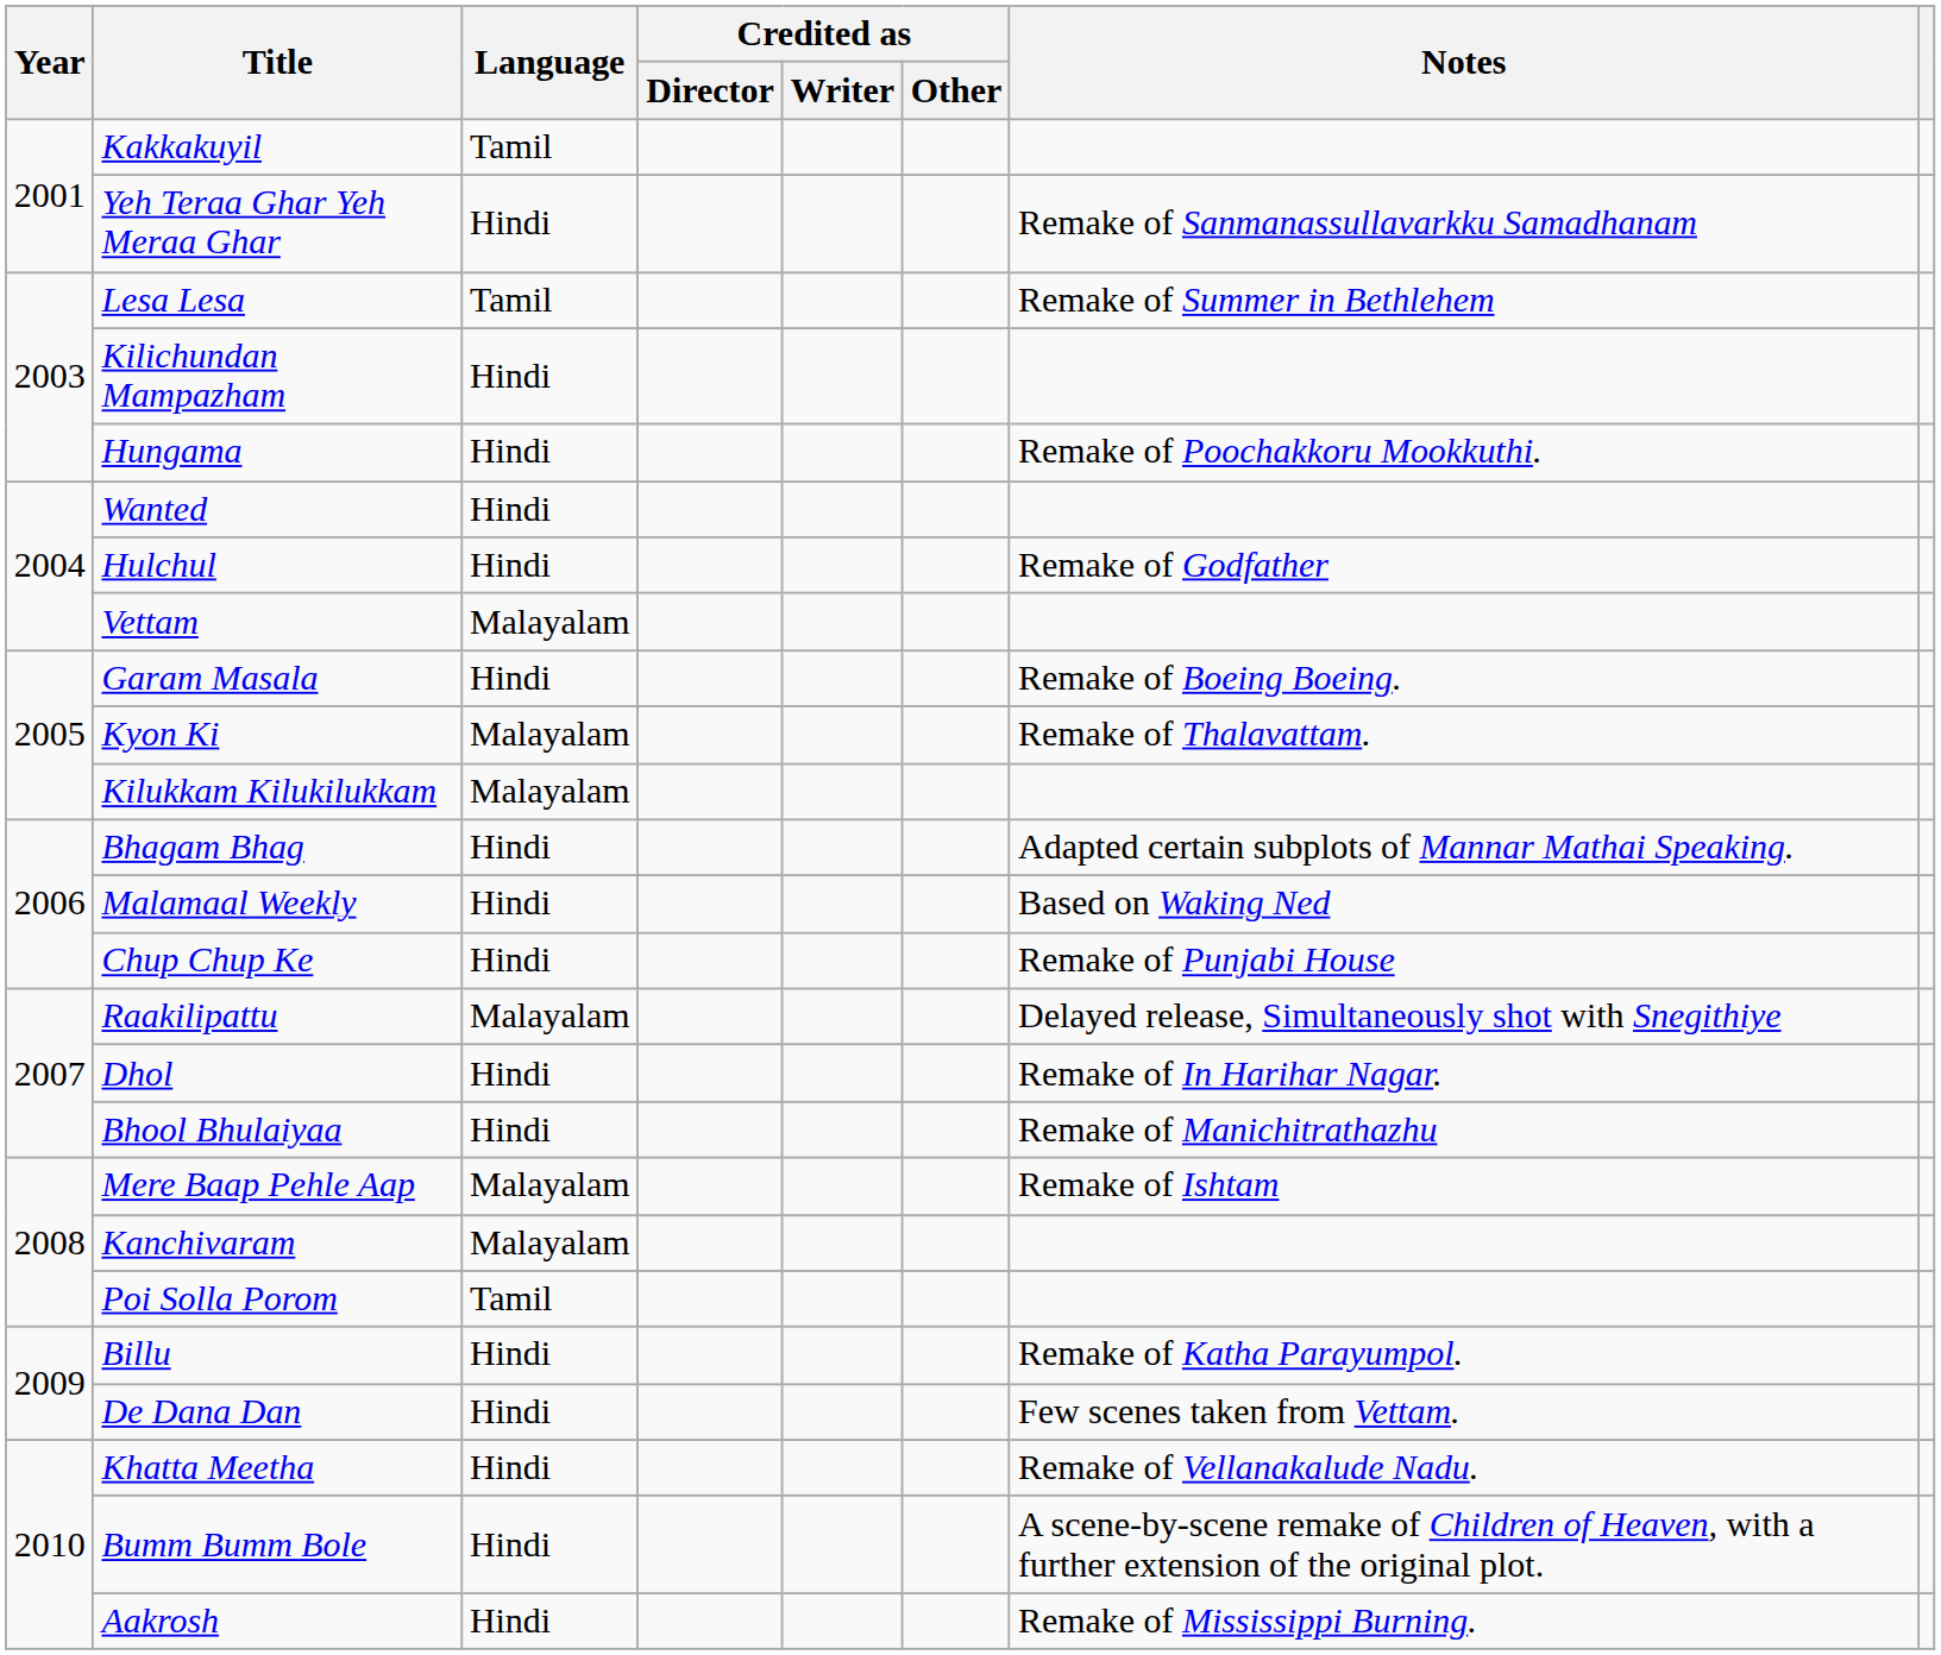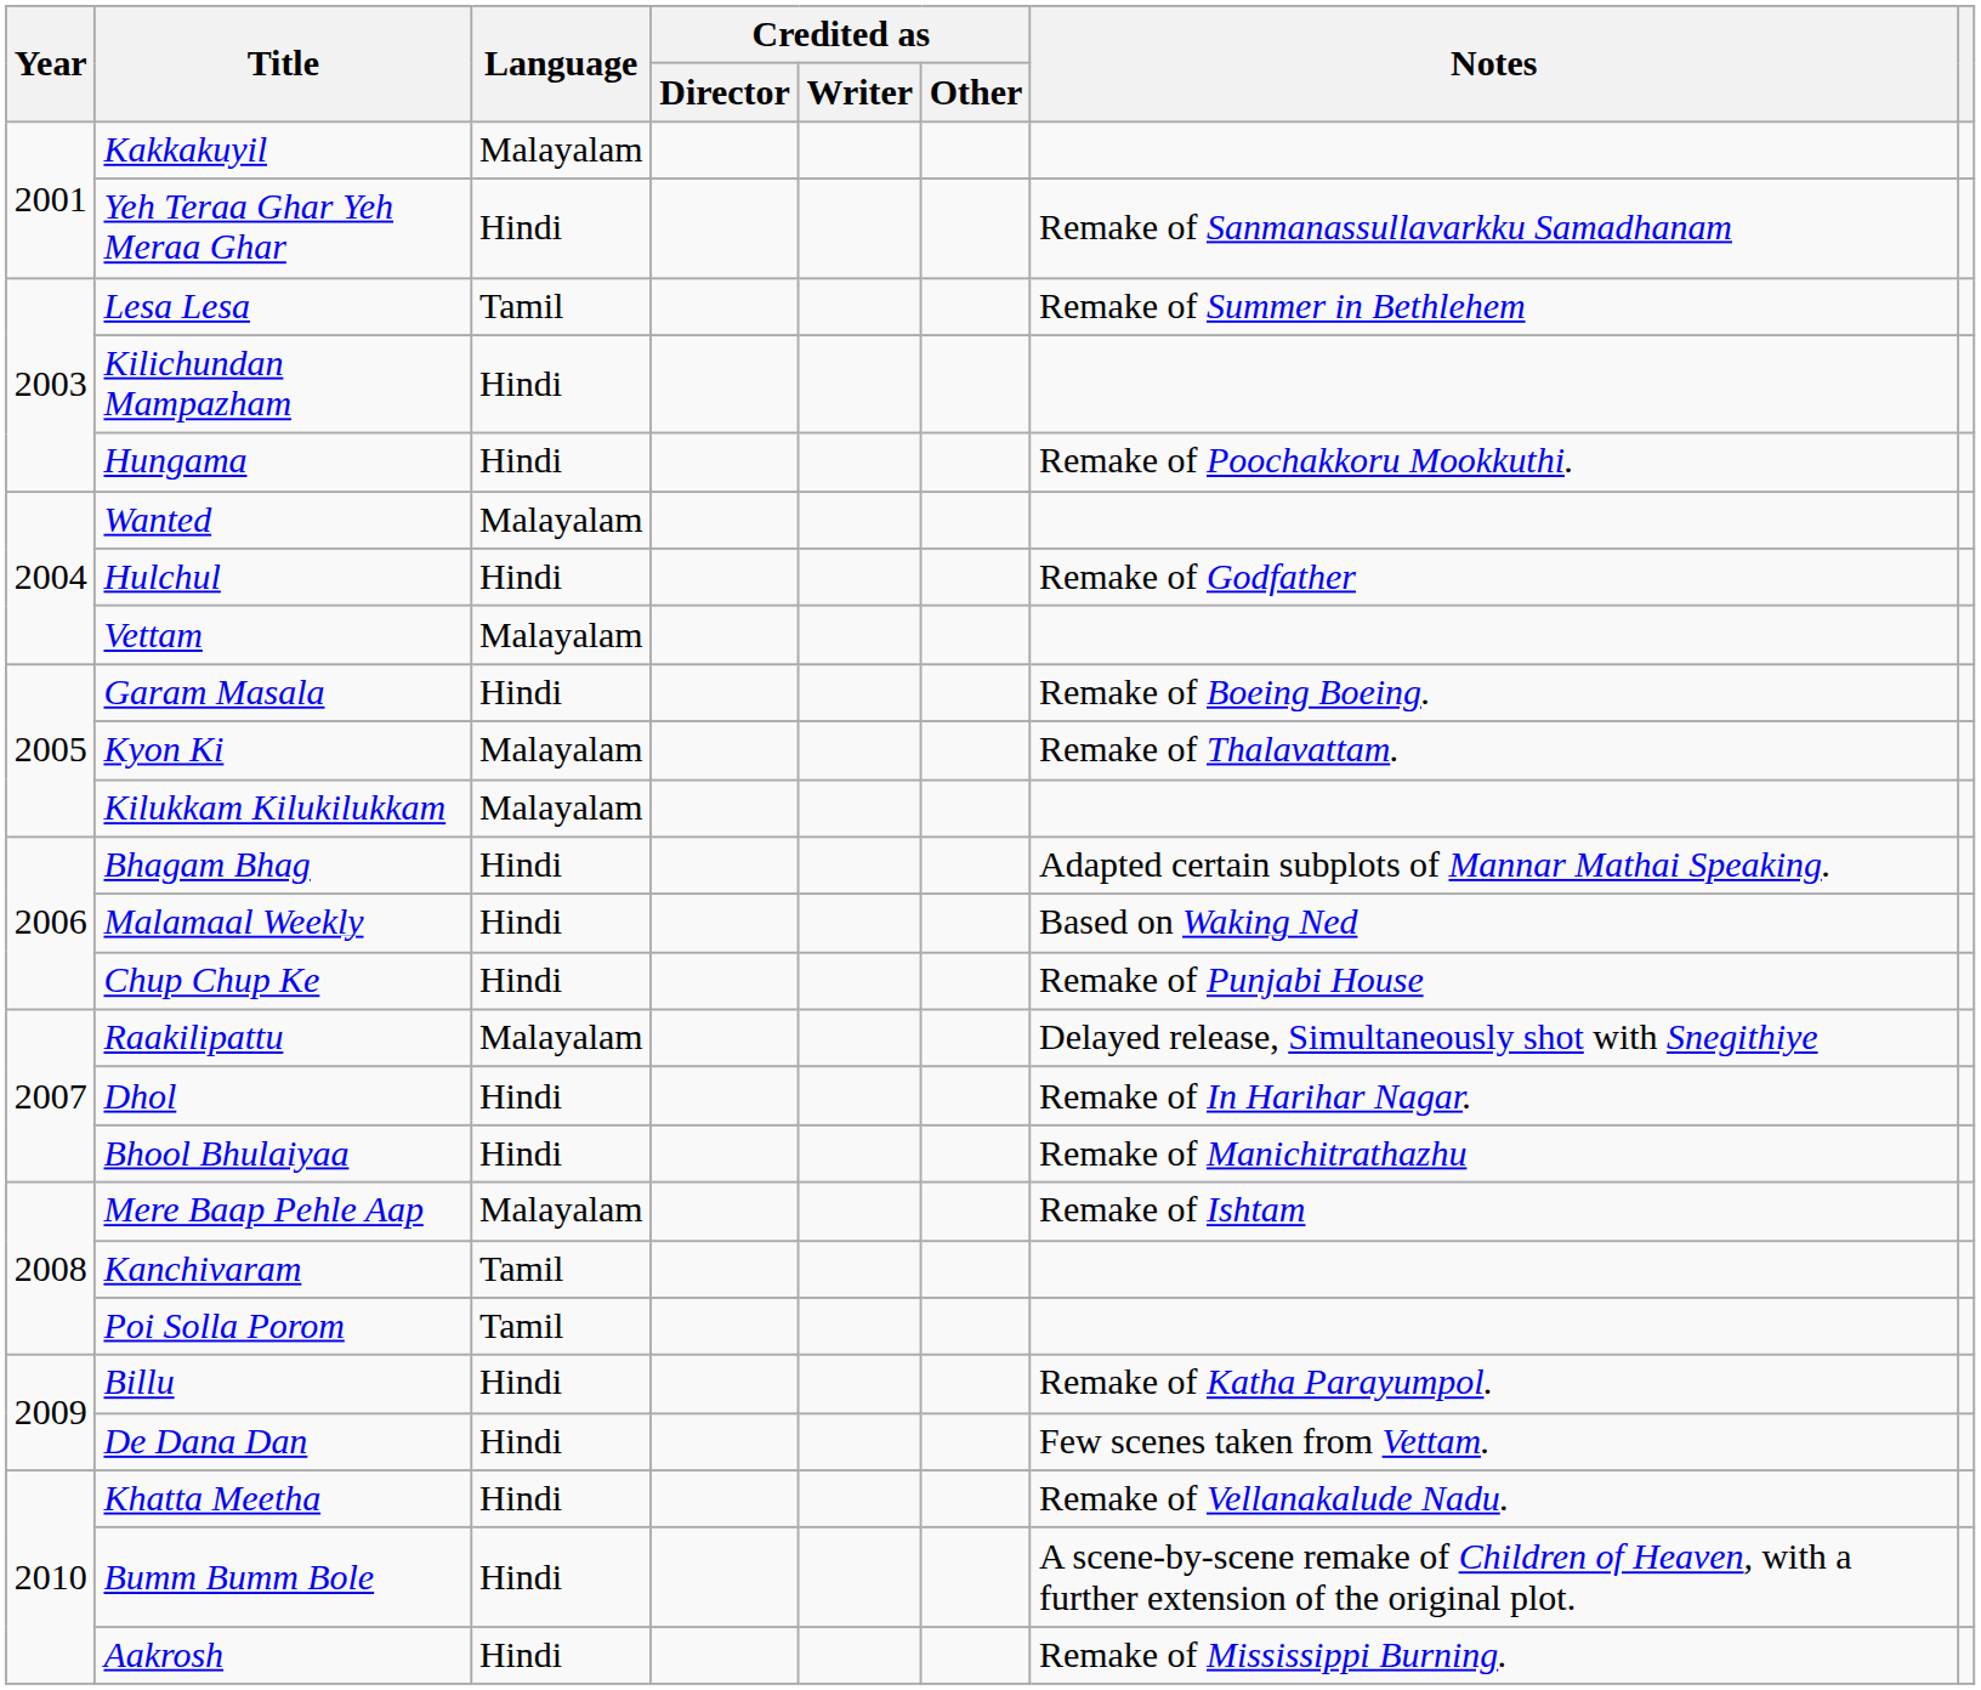 <table class="wikitable sortable">
 <tr>
 <th rowspan="2" scope="col">Year</th>
 <th rowspan="2" scope="col">Title</th>
 <th rowspan="2" scope="col">Language</th>
 <th colspan="3" scope="col">Credited as</th>
 <th rowspan="2">Notes</th>
 <th rowspan="2" scope="col" class="unsortable"></th>
 </tr>
 <tr>
 <th scope="col">Director</th>
 <th scope="col">Writer</th>
 <th scope="col">Other</th>
 </tr>
 <tr>
 <td rowspan="2">2001</td>
 <td><em><a href='#'>Kakkakuyil</a></em></td>
-<td>Tamil</td>
+<td>Malayalam</td>
 <td></td>
 <td></td>
 <td></td>
 <td></td>
 <td></td>
 </tr>
 <tr>
 <td><em><a href='#'>Yeh Teraa Ghar Yeh Meraa Ghar</a></em></td>
 <td>Hindi</td>
 <td></td>
 <td></td>
 <td></td>
 <td>Remake of <em><a href='#'>Sanmanassullavarkku Samadhanam</a></em></td>
 <td></td>
 </tr>
 <tr>
 <td rowspan="3">2003</td>
 <td><em><a href='#'>Lesa Lesa</a></em></td>
 <td>Tamil</td>
 <td></td>
 <td></td>
 <td></td>
 <td>Remake of <em><a href='#'>Summer in Bethlehem</a></em></td>
 <td></td>
 </tr>
 <tr>
 <td><em><a href='#'>Kilichundan Mampazham</a></em></td>
 <td>Hindi</td>
 <td></td>
 <td></td>
 <td></td>
 <td></td>
 <td></td>
 </tr>
 <tr>
 <td><em><a href='#'>Hungama</a></em></td>
 <td>Hindi</td>
 <td></td>
 <td></td>
 <td></td>
 <td>Remake of <em><a href='#'>Poochakkoru Mookkuthi</a>.</em></td>
 <td></td>
 </tr>
 <tr>
 <td rowspan="3">2004</td>
 <td><em><a href='#'>Wanted</a></em></td>
-<td>Hindi</td>
+<td>Malayalam</td>
 <td></td>
 <td></td>
 <td></td>
 <td></td>
 <td></td>
 </tr>
 <tr>
 <td><em><a href='#'>Hulchul</a></em></td>
 <td>Hindi</td>
 <td></td>
 <td></td>
 <td></td>
 <td>Remake of <em><a href='#'>Godfather</a></em></td>
 <td></td>
 </tr>
 <tr>
 <td><em><a href='#'>Vettam</a></em></td>
 <td>Malayalam</td>
 <td></td>
 <td></td>
 <td></td>
 <td></td>
 <td></td>
 </tr>
 <tr>
 <td rowspan="3">2005</td>
 <td><em><a href='#'>Garam Masala</a></em></td>
 <td>Hindi</td>
 <td></td>
 <td></td>
 <td></td>
 <td>Remake of <em><a href='#'>Boeing Boeing</a>.</em></td>
 <td></td>
 </tr>
 <tr>
 <td><em><a href='#'>Kyon Ki</a></em></td>
 <td>Malayalam</td>
 <td></td>
 <td></td>
 <td></td>
 <td>Remake of <em><a href='#'>Thalavattam</a>.</em></td>
 <td></td>
 </tr>
 <tr>
 <td><em><a href='#'>Kilukkam Kilukilukkam</a></em></td>
 <td>Malayalam</td>
 <td></td>
 <td></td>
 <td></td>
 <td></td>
 <td></td>
 </tr>
 <tr>
 <td rowspan="3">2006</td>
 <td><em><a href='#'>Bhagam Bhag</a></em></td>
 <td>Hindi</td>
 <td></td>
 <td></td>
 <td></td>
 <td>Adapted certain subplots of <em><a href='#'>Mannar Mathai Speaking</a>.</em></td>
 <td></td>
 </tr>
 <tr>
 <td><em><a href='#'>Malamaal Weekly</a></em></td>
 <td>Hindi</td>
 <td></td>
 <td></td>
 <td></td>
 <td>Based on <em><a href='#'>Waking Ned</a></em></td>
 <td></td>
 </tr>
 <tr>
 <td><em><a href='#'>Chup Chup Ke</a></em></td>
 <td>Hindi</td>
 <td></td>
 <td></td>
 <td></td>
 <td>Remake of <em><a href='#'>Punjabi House</a></em></td>
 <td></td>
 </tr>
 <tr>
 <td rowspan="3">2007</td>
 <td><em><a href='#'>Raakilipattu</a></em></td>
 <td>Malayalam</td>
 <td></td>
 <td></td>
 <td></td>
 <td>Delayed release, <a href='#'>Simultaneously shot</a> with <em><a href='#'>Snegithiye</a></em></td>
 <td></td>
 </tr>
 <tr>
 <td><em><a href='#'>Dhol</a></em></td>
 <td>Hindi</td>
 <td></td>
 <td></td>
 <td></td>
 <td>Remake of <em><a href='#'>In Harihar Nagar</a>.</em></td>
 <td></td>
 </tr>
 <tr>
 <td><em><a href='#'>Bhool Bhulaiyaa</a></em></td>
 <td>Hindi</td>
 <td></td>
 <td></td>
 <td></td>
 <td>Remake of <em><a href='#'>Manichitrathazhu</a></em></td>
 <td></td>
 </tr>
 <tr>
 <td rowspan="3">2008</td>
 <td><em><a href='#'>Mere Baap Pehle Aap</a></em></td>
 <td>Malayalam</td>
 <td></td>
 <td></td>
 <td></td>
 <td>Remake of <em><a href='#'>Ishtam</a></em></td>
 <td></td>
 </tr>
 <tr>
 <td><em><a href='#'>Kanchivaram</a></em></td>
-<td>Malayalam</td>
+<td>Tamil</td>
 <td></td>
 <td></td>
 <td></td>
 <td></td>
 <td></td>
 </tr>
 <tr>
 <td><em><a href='#'>Poi Solla Porom</a></em></td>
 <td>Tamil</td>
 <td></td>
 <td></td>
 <td></td>
 <td></td>
 <td></td>
 </tr>
 <tr>
 <td rowspan="2">2009</td>
 <td><em><a href='#'>Billu</a></em></td>
 <td>Hindi</td>
 <td></td>
 <td></td>
 <td></td>
 <td>Remake of <em><a href='#'>Katha Parayumpol</a>.</em></td>
 <td></td>
 </tr>
 <tr>
 <td><em><a href='#'>De Dana Dan</a></em></td>
 <td>Hindi</td>
 <td></td>
 <td></td>
 <td></td>
 <td>Few scenes taken from <em><a href='#'>Vettam</a>.</em></td>
 <td></td>
 </tr>
 <tr>
 <td rowspan="3">2010</td>
 <td><em><a href='#'>Khatta Meetha</a></em></td>
 <td>Hindi</td>
 <td></td>
 <td></td>
 <td></td>
 <td>Remake of <em><a href='#'>Vellanakalude Nadu</a>.</em></td>
 <td></td>
 </tr>
 <tr>
 <td><em><a href='#'>Bumm Bumm Bole</a></em></td>
 <td>Hindi</td>
 <td></td>
 <td></td>
 <td></td>
 <td>A scene-by-scene remake of <em><a href='#'>Children of Heaven</a>,</em> with a further extension of the original plot.</td>
 <td></td>
 </tr>
 <tr>
 <td><em><a href='#'>Aakrosh</a></em></td>
 <td>Hindi</td>
 <td></td>
 <td></td>
 <td></td>
 <td>Remake of <em><a href='#'>Mississippi Burning</a>.</em></td>
 <td></td>
 </tr>
 </table>
